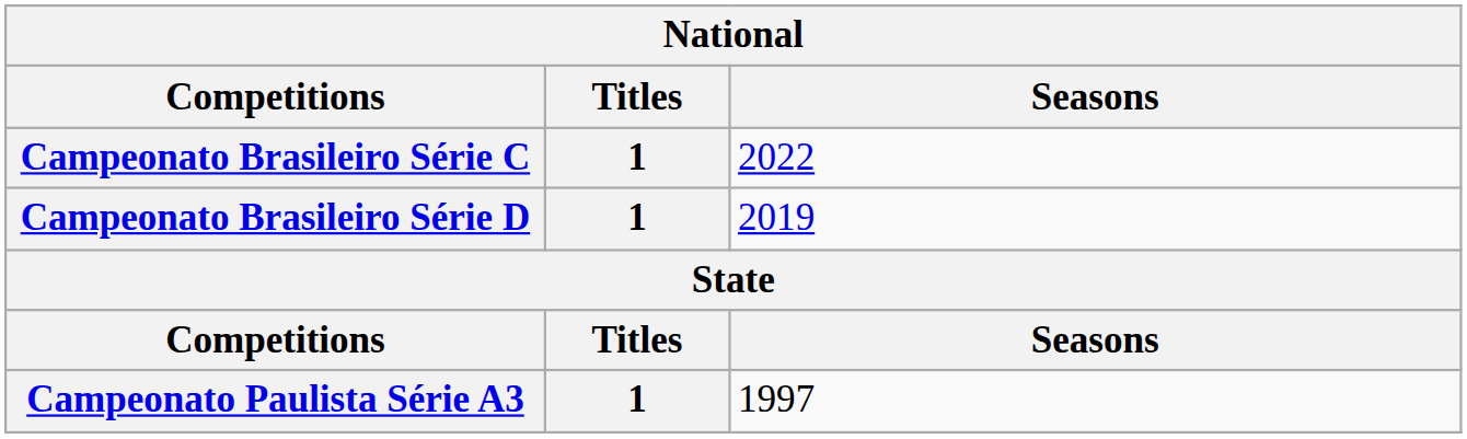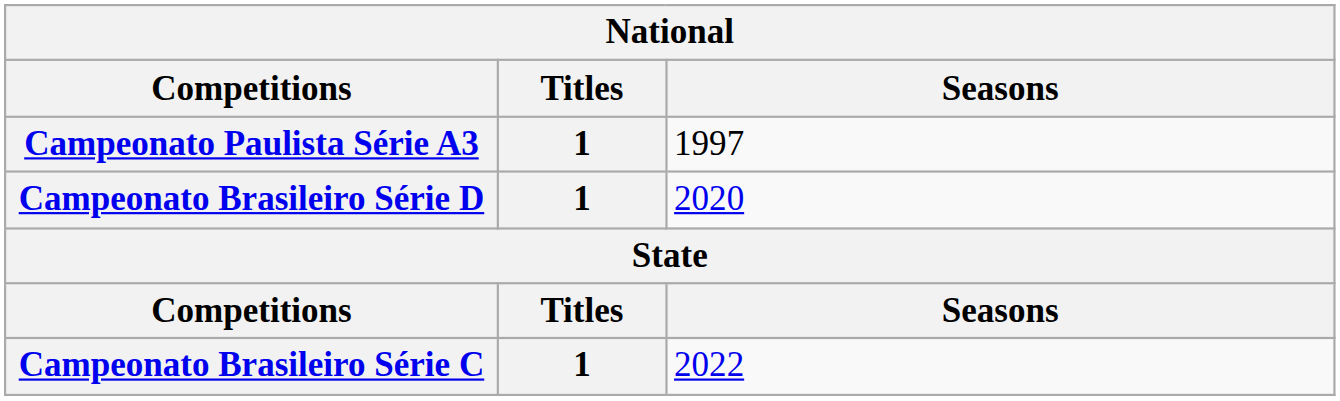 <table class="wikitable">
 <tr>
 <th colspan="3">National</th>
+</tr>
+<tr>
+<th style="width:260px">Competitions</th>
+<th style="width:80px">Titles</th>
+<th style="width:380px">Seasons</th>
+</tr>
+<tr>
+<th style="text-align:center"><a href='#'>Campeonato Paulista Série A3</a></th>
+<th style="text-align:center"><strong>1</strong></th>
+<td align="left">1997</td>
+</tr>
+<tr>
+<th><a href='#'>Campeonato Brasileiro Série D</a></th>
+<th style="text-align:center"><strong>1</strong></th>
+<td align="left"><a href='#'>2020</a></td>
+</tr>
+<tr>
+<th colspan="3">State</th>
 </tr>
 <tr>
 <th style="width:260px">Competitions</th>
 <th style="width:80px">Titles</th>
 <th style="width:380px">Seasons</th>
 </tr>
 <tr>
 <th style="text-align:center"><a href='#'>Campeonato Brasileiro Série C</a></th>
 <th style="text-align:center"><strong>1</strong></th>
 <td align="left"><a href='#'>2022</a></td>
 </tr>
-<tr>
-<th><a href='#'>Campeonato Brasileiro Série D</a></th>
-<th style="text-align:center"><strong>1</strong></th>
-<td align="left"><a href='#'>2019</a></td>
-</tr>
-<tr>
-<th colspan="3">State</th>
-</tr>
-<tr>
-<th style="width:260px">Competitions</th>
-<th style="width:80px">Titles</th>
-<th style="width:380px">Seasons</th>
-</tr>
-<tr>
-<th style="text-align:center"><a href='#'>Campeonato Paulista Série A3</a></th>
-<th style="text-align:center"><strong>1</strong></th>
-<td align="left">1997</td>
-</tr>
 </table>
